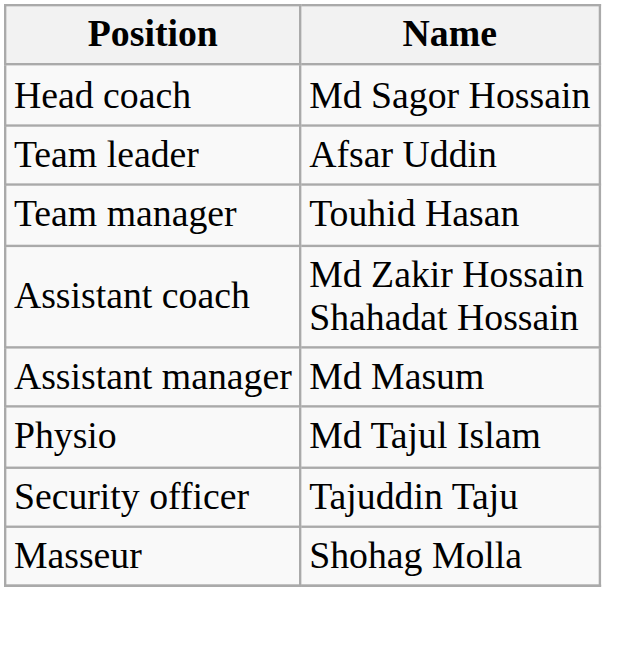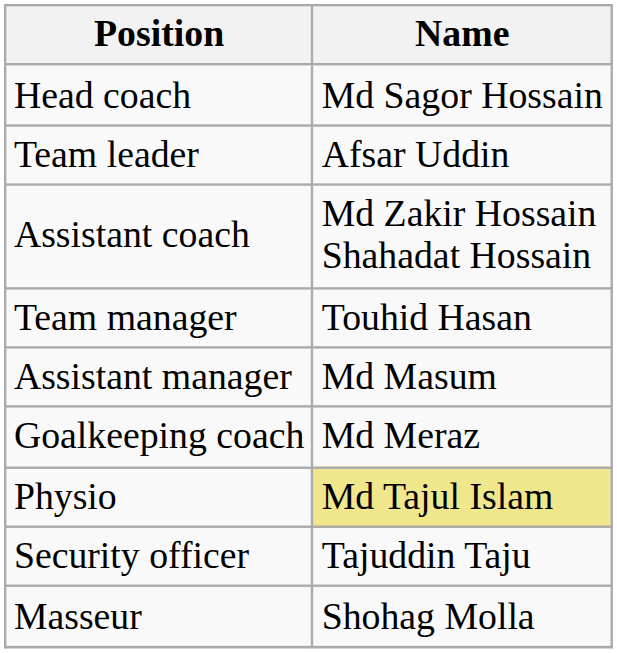 <table class="wikitable">
 <tr>
 <th>Position</th>
 <th>Name</th>
 </tr>
 <tr>
 <td>Head coach</td>
 <td> Md Sagor Hossain</td>
 </tr>
 <tr>
 <td>Team leader</td>
 <td> Afsar Uddin</td>
 </tr>
 <tr>
+<td>Assistant coach</td>
+<td> Md Zakir Hossain <br>  Shahadat Hossain</td>
+</tr>
+<tr>
 <td>Team manager</td>
 <td> Touhid Hasan</td>
-</tr>
-<tr>
-<td>Assistant coach</td>
-<td> Md Zakir Hossain <br>  Shahadat Hossain</td>
 </tr>
 <tr>
 <td>Assistant manager</td>
 <td> Md Masum</td>
 </tr>
 <tr>
+<td>Goalkeeping coach</td>
+<td> Md Meraz</td>
+</tr>
+<tr>
 <td>Physio</td>
-<td> Md Tajul Islam</td>
+<td style="background: khaki;"> Md Tajul Islam</td>
 </tr>
 <tr>
 <td>Security officer</td>
 <td> Tajuddin Taju</td>
 </tr>
 <tr>
 <td>Masseur</td>
 <td> Shohag Molla</td>
 </tr>
 <tr>
 </tr>
 </table>
